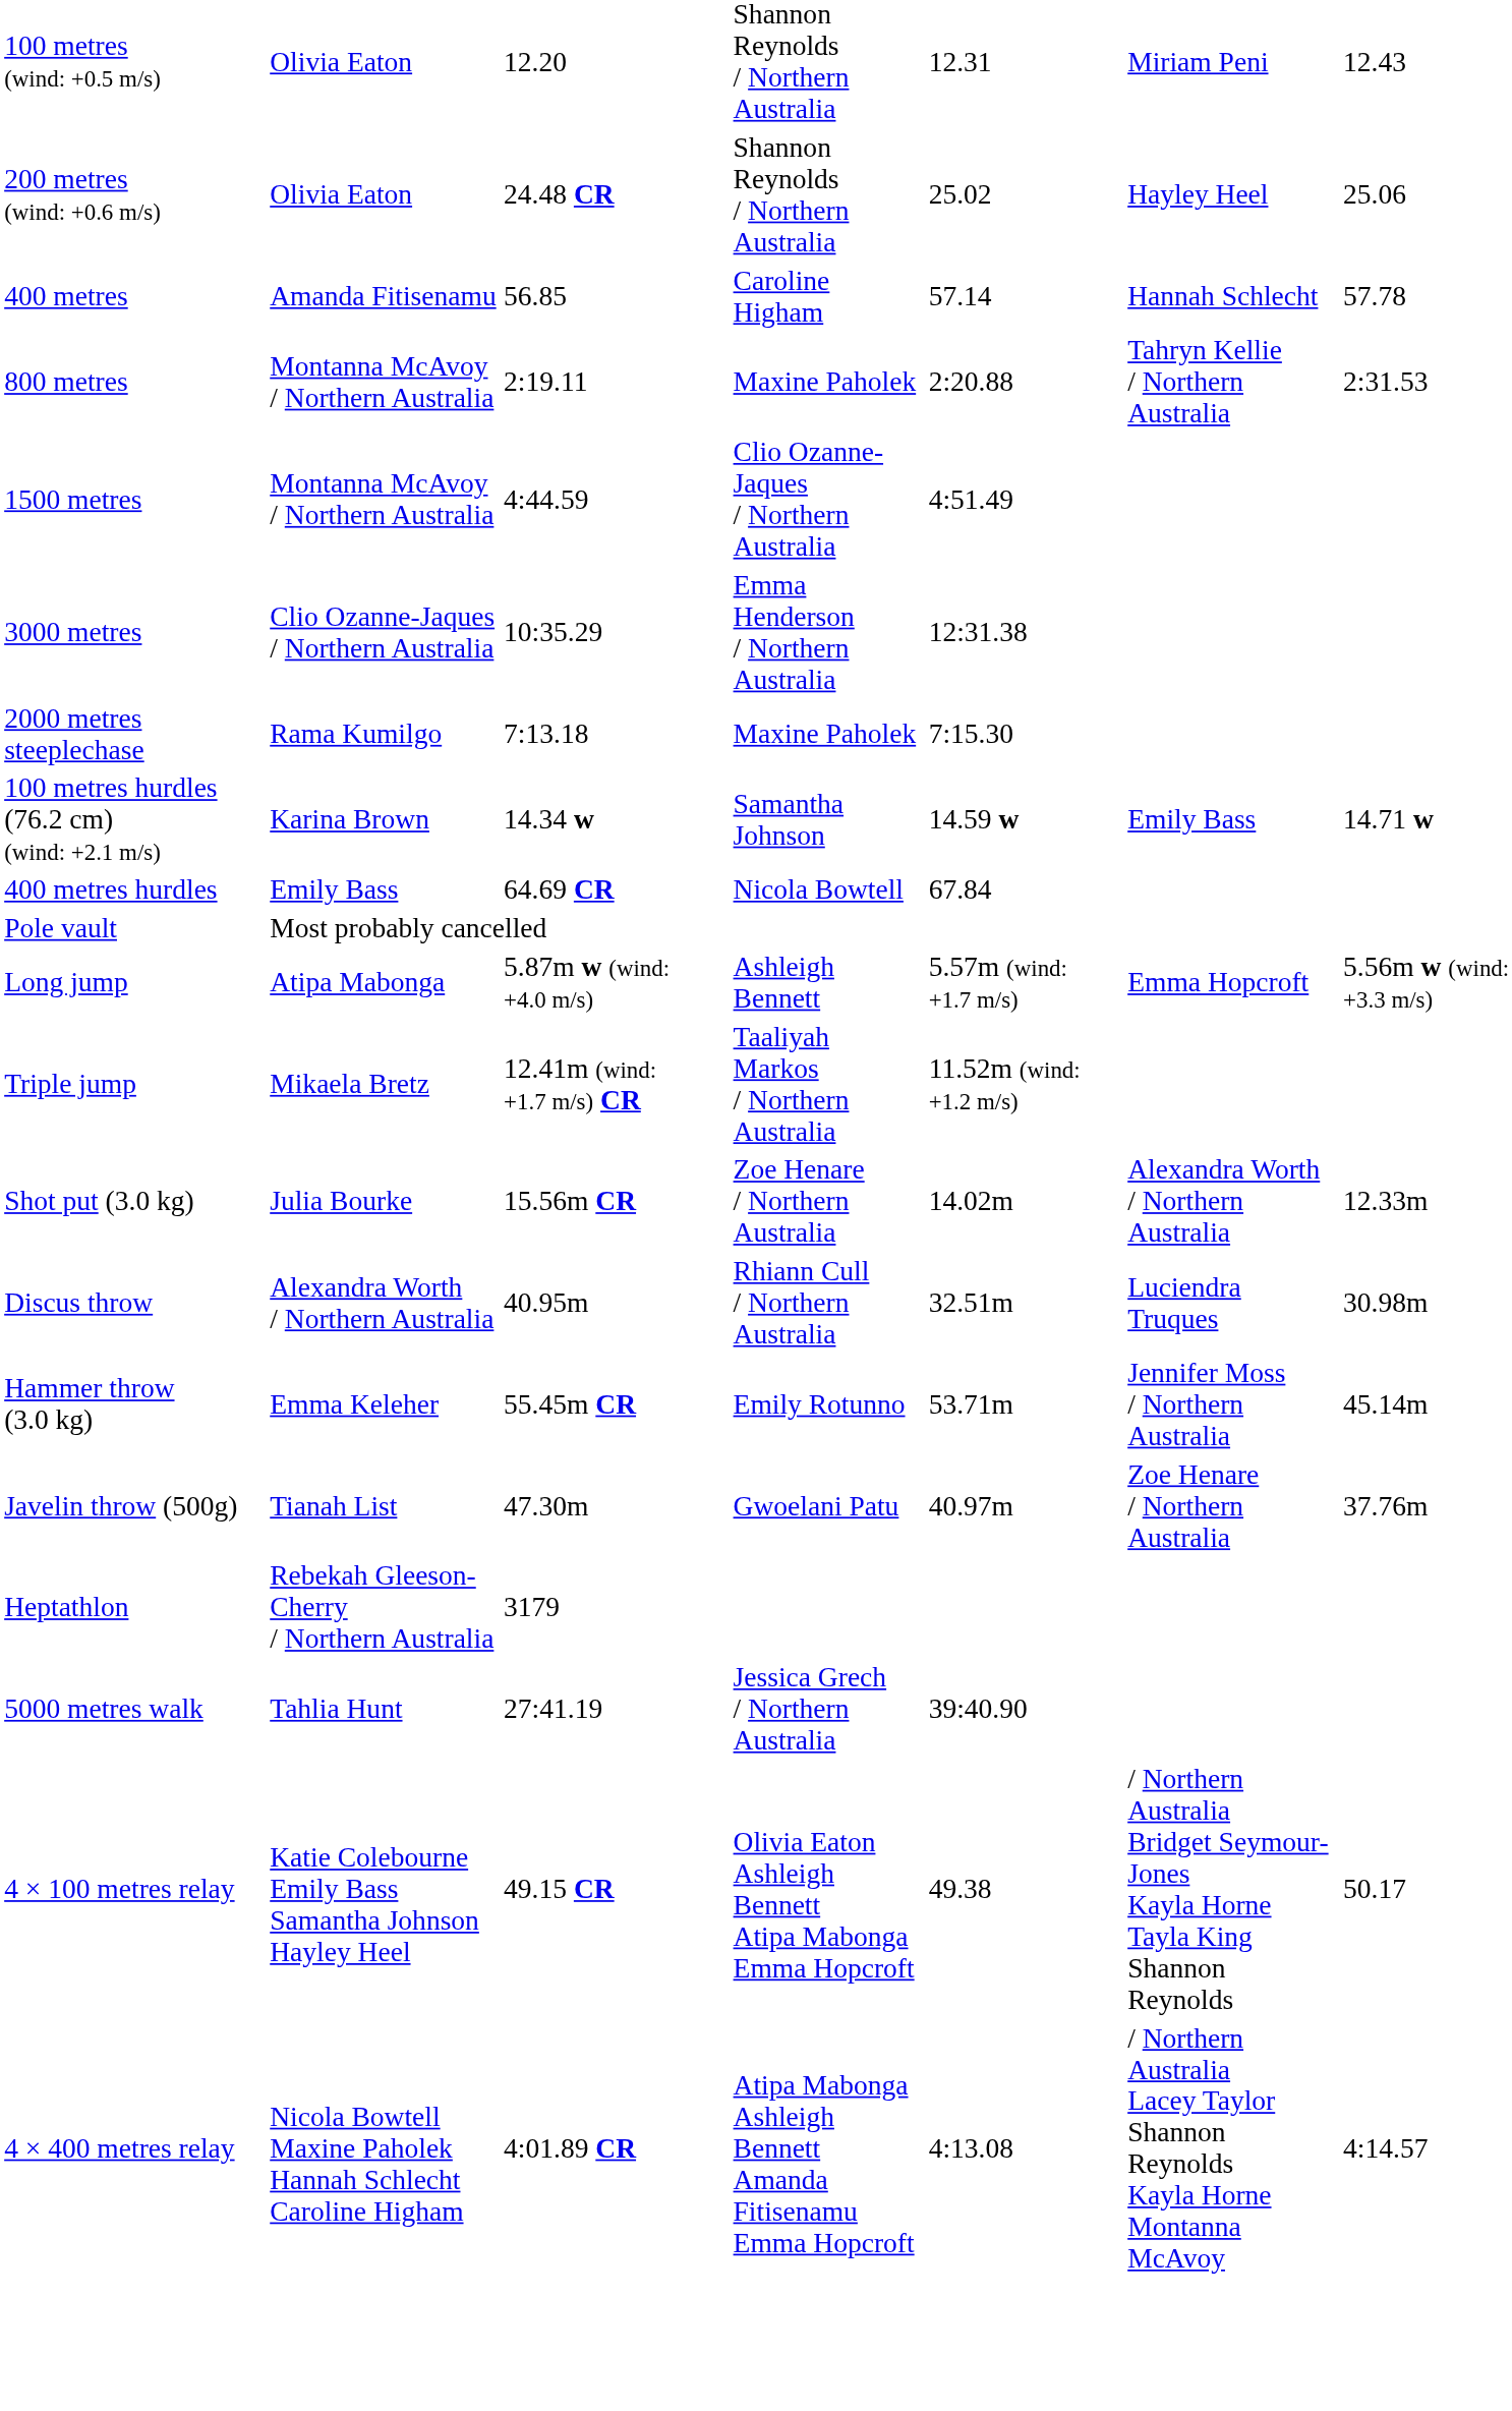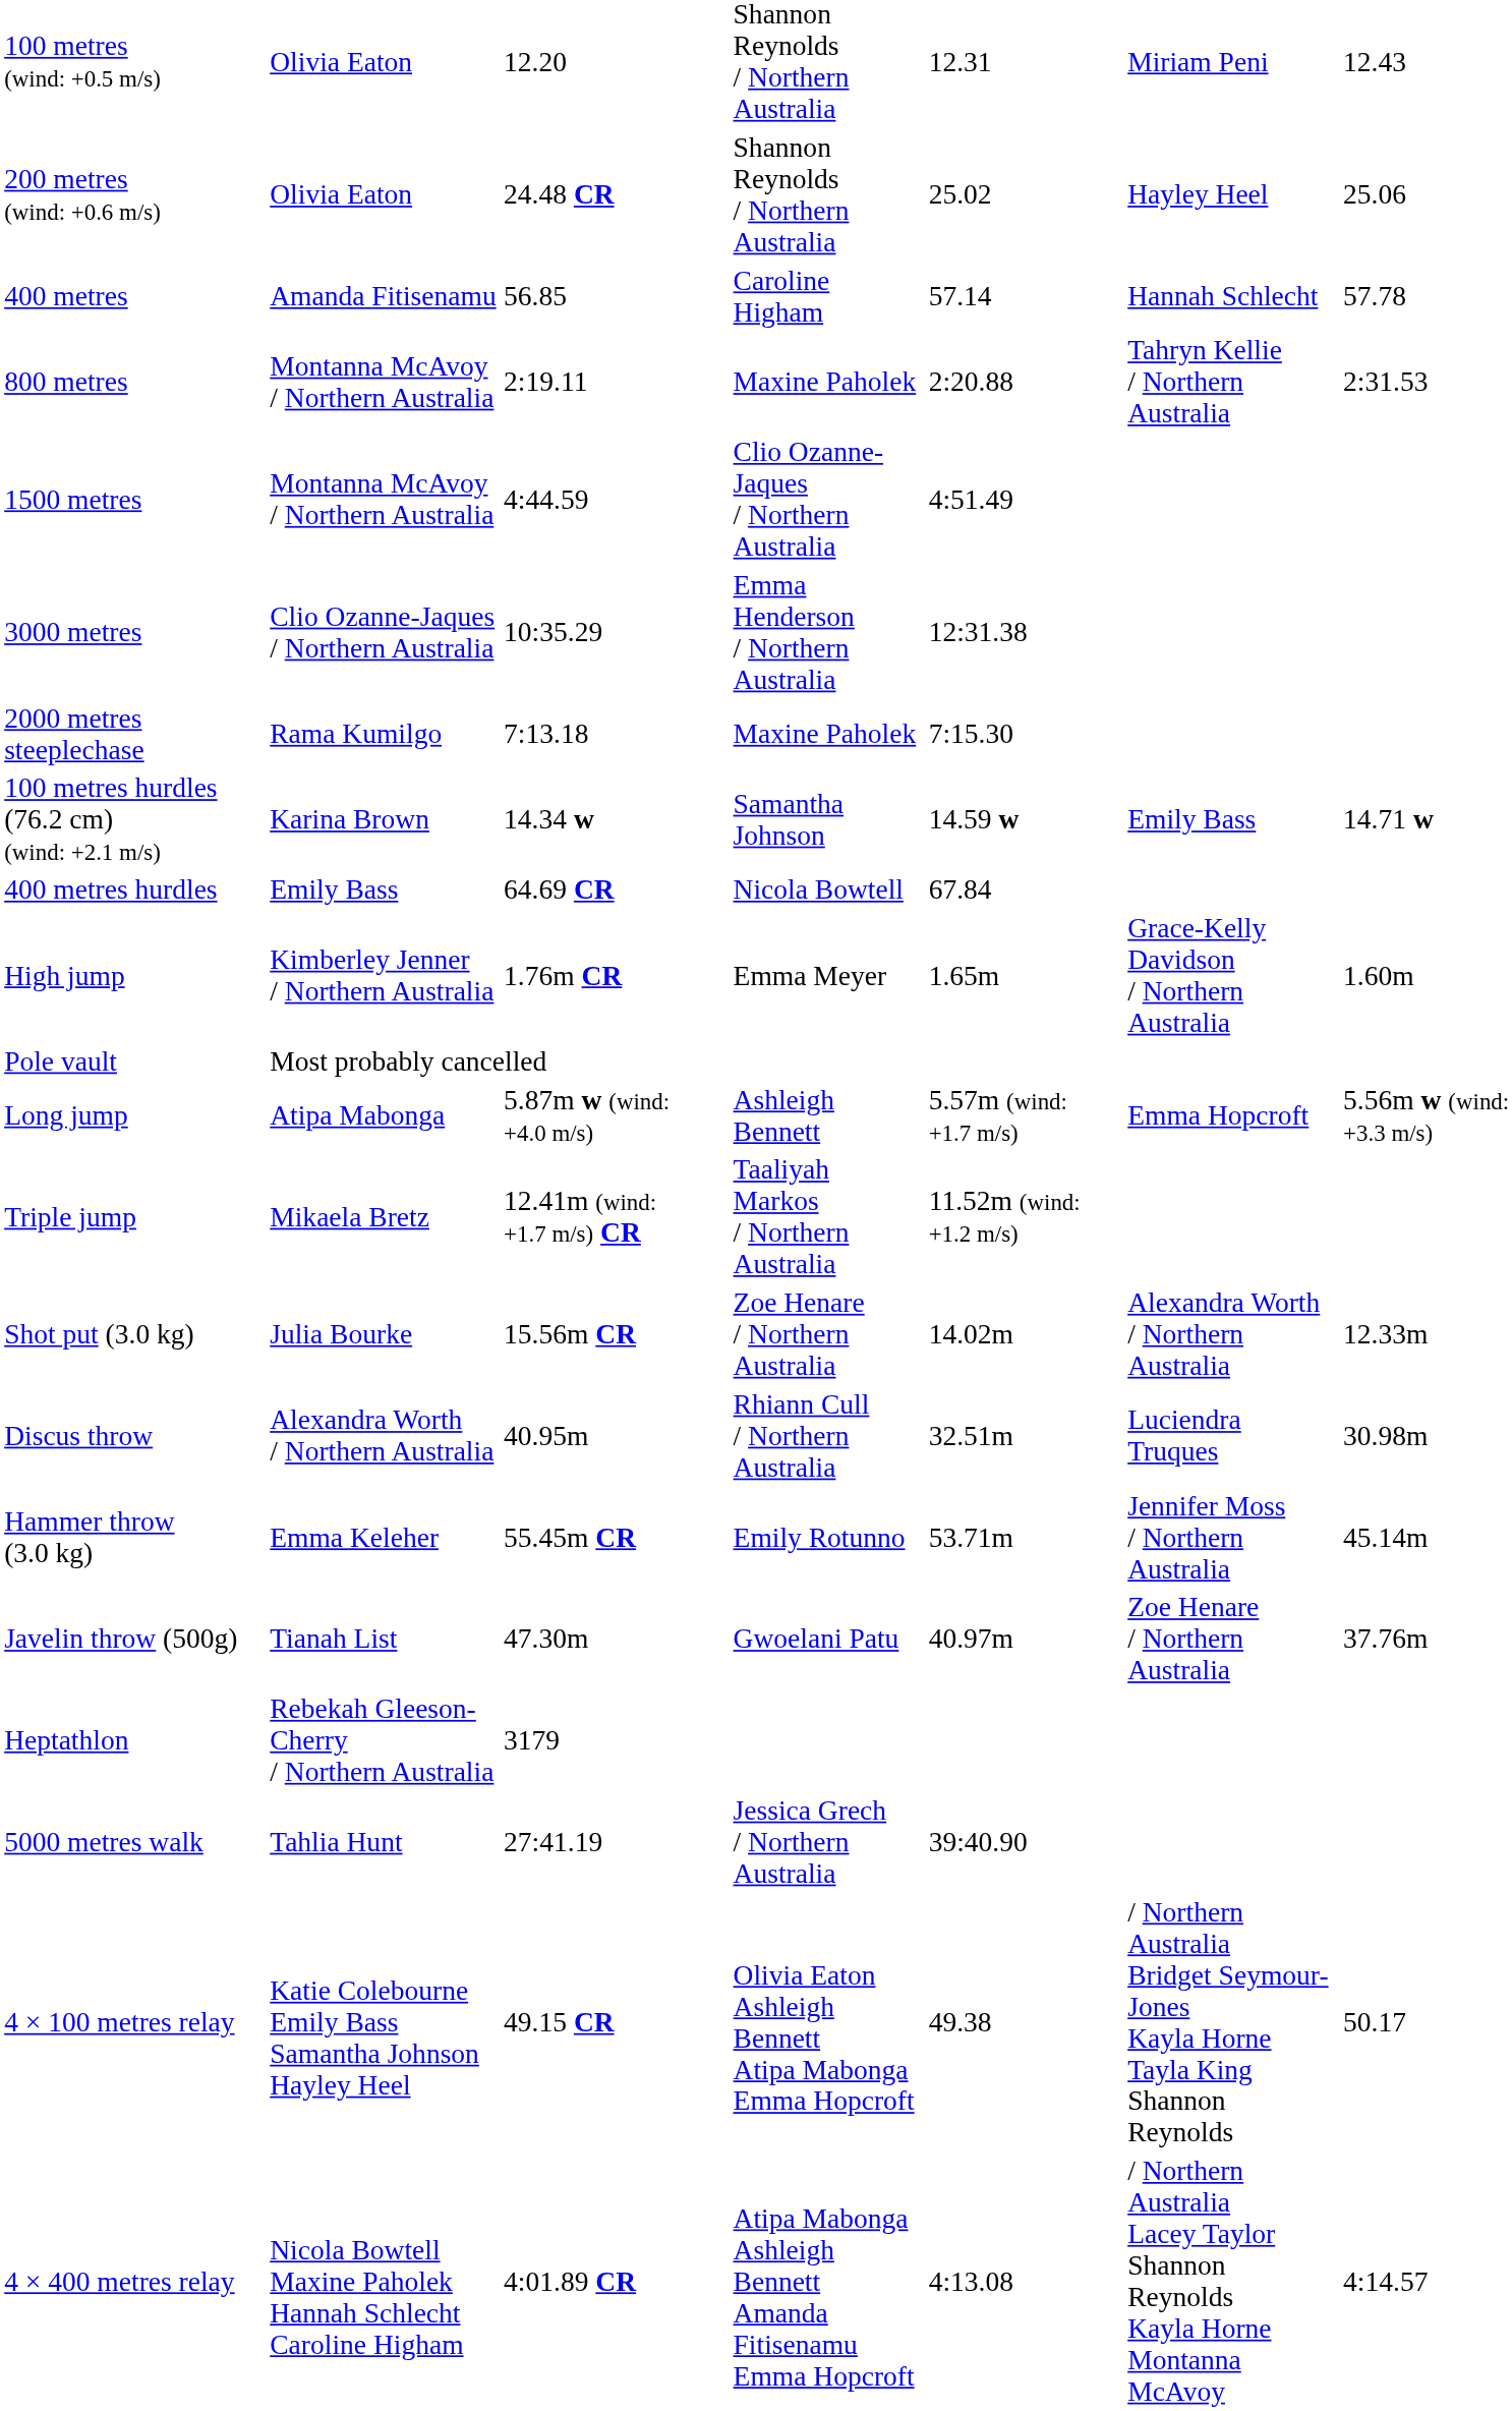 <table>
 <tr>
 <td><a href='#'>100 metres</a> <br><small>(wind: +0.5 m/s)</small></td>
 <td align=left><a href='#'>Olivia Eaton</a> <br> </td>
 <td>12.20</td>
 <td align=left>Shannon Reynolds <br> / <a href='#'>Northern Australia</a></td>
 <td>12.31</td>
 <td align=left><a href='#'>Miriam Peni</a> <br> </td>
 <td>12.43</td>
 </tr>
 <tr>
 <td><a href='#'>200 metres</a> <br><small>(wind: +0.6 m/s)</small></td>
 <td align=left><a href='#'>Olivia Eaton</a> <br> </td>
 <td>24.48 <strong><a href='#'>CR</a></strong></td>
 <td align=left>Shannon Reynolds <br> / <a href='#'>Northern Australia</a></td>
 <td>25.02</td>
 <td align=left><a href='#'>Hayley Heel</a> <br> </td>
 <td>25.06</td>
 </tr>
 <tr>
 <td><a href='#'>400 metres</a></td>
 <td align=left><a href='#'>Amanda Fitisenamu</a> <br> </td>
 <td>56.85</td>
 <td align=left><a href='#'>Caroline Higham</a> <br> </td>
 <td>57.14</td>
 <td align=left><a href='#'>Hannah Schlecht</a> <br> </td>
 <td>57.78</td>
 </tr>
 <tr>
 <td><a href='#'>800 metres</a></td>
 <td align=left><a href='#'>Montanna McAvoy</a> <br> / <a href='#'>Northern Australia</a></td>
 <td>2:19.11</td>
 <td align=left><a href='#'>Maxine Paholek</a> <br> </td>
 <td>2:20.88</td>
 <td align=left><a href='#'>Tahryn Kellie</a> <br> / <a href='#'>Northern Australia</a></td>
 <td>2:31.53</td>
 </tr>
 <tr>
 <td><a href='#'>1500 metres</a></td>
 <td align=left><a href='#'>Montanna McAvoy</a> <br> / <a href='#'>Northern Australia</a></td>
 <td>4:44.59</td>
 <td align=left><a href='#'>Clio Ozanne-Jaques</a> <br> / <a href='#'>Northern Australia</a></td>
 <td>4:51.49</td>
 <td></td>
 <td></td>
 </tr>
 <tr>
 <td><a href='#'>3000 metres</a></td>
 <td align=left><a href='#'>Clio Ozanne-Jaques</a> <br> / <a href='#'>Northern Australia</a></td>
 <td>10:35.29</td>
 <td align=left><a href='#'>Emma Henderson</a> <br> / <a href='#'>Northern Australia</a></td>
 <td>12:31.38</td>
 <td></td>
 <td></td>
 </tr>
 <tr>
 <td><a href='#'>2000 metres steeplechase</a></td>
 <td align=left><a href='#'>Rama Kumilgo</a> <br> </td>
 <td>7:13.18</td>
 <td align=left><a href='#'>Maxine Paholek</a> <br> </td>
 <td>7:15.30</td>
 <td></td>
 <td></td>
 </tr>
 <tr>
 <td><a href='#'>100 metres hurdles</a> (76.2 cm) <br><small>(wind: +2.1 m/s)</small></td>
 <td align=left><a href='#'>Karina Brown</a> <br> </td>
 <td>14.34 <strong>w</strong></td>
 <td align=left><a href='#'>Samantha Johnson</a> <br> </td>
 <td>14.59 <strong>w</strong></td>
 <td align=left><a href='#'>Emily Bass</a> <br> </td>
 <td>14.71 <strong>w</strong></td>
 </tr>
 <tr>
 <td><a href='#'>400 metres hurdles</a></td>
 <td align=left><a href='#'>Emily Bass</a> <br> </td>
 <td>64.69 <strong><a href='#'>CR</a></strong></td>
 <td align=left><a href='#'>Nicola Bowtell</a> <br> </td>
 <td>67.84</td>
 <td></td>
 <td></td>
+</tr>
+<tr>
+<td><a href='#'>High jump</a></td>
+<td align=left><a href='#'>Kimberley Jenner</a> <br> / <a href='#'>Northern Australia</a></td>
+<td>1.76m <strong><a href='#'>CR</a></strong></td>
+<td align=left>Emma Meyer <br> </td>
+<td>1.65m</td>
+<td align=left><a href='#'>Grace-Kelly Davidson</a> <br> / <a href='#'>Northern Australia</a></td>
+<td>1.60m</td>
 </tr>
 <tr>
 <td><a href='#'>Pole vault</a></td>
 <td colspan=6>Most probably cancelled</td>
 </tr>
 <tr>
 <td><a href='#'>Long jump</a></td>
 <td align=left><a href='#'>Atipa Mabonga</a> <br> </td>
 <td>5.87m <strong>w</strong> <small>(wind: +4.0 m/s)</small></td>
 <td align=left><a href='#'>Ashleigh Bennett</a> <br> </td>
 <td>5.57m <small>(wind: +1.7 m/s)</small></td>
 <td align=left><a href='#'>Emma Hopcroft</a> <br> </td>
 <td>5.56m <strong>w</strong> <small>(wind: +3.3 m/s)</small></td>
 </tr>
 <tr>
 <td><a href='#'>Triple jump</a></td>
 <td align=left><a href='#'>Mikaela Bretz</a> <br> </td>
 <td>12.41m <small>(wind: +1.7 m/s)</small> <strong><a href='#'>CR</a></strong></td>
 <td align=left><a href='#'>Taaliyah Markos</a> <br> / <a href='#'>Northern Australia</a></td>
 <td>11.52m <small>(wind: +1.2 m/s)</small></td>
 <td></td>
 <td></td>
 </tr>
 <tr>
 <td><a href='#'>Shot put</a> (3.0 kg)</td>
 <td align=left><a href='#'>Julia Bourke</a> <br> </td>
 <td>15.56m <strong><a href='#'>CR</a></strong></td>
 <td align=left><a href='#'>Zoe Henare</a> <br> / <a href='#'>Northern Australia</a></td>
 <td>14.02m</td>
 <td align=left><a href='#'>Alexandra Worth</a> <br> / <a href='#'>Northern Australia</a></td>
 <td>12.33m</td>
 </tr>
 <tr>
 <td><a href='#'>Discus throw</a></td>
 <td align=left><a href='#'>Alexandra Worth</a> <br> / <a href='#'>Northern Australia</a></td>
 <td>40.95m</td>
 <td align=left><a href='#'>Rhiann Cull</a> <br> / <a href='#'>Northern Australia</a></td>
 <td>32.51m</td>
 <td align=left><a href='#'>Luciendra Truques</a> <br> </td>
 <td>30.98m</td>
 </tr>
 <tr>
 <td><a href='#'>Hammer throw</a> (3.0 kg)</td>
 <td><a href='#'>Emma Keleher</a><br></td>
 <td>55.45m <strong><a href='#'>CR</a></strong></td>
 <td><a href='#'>Emily Rotunno</a><br></td>
 <td>53.71m</td>
 <td><a href='#'>Jennifer Moss</a> <br> / <a href='#'>Northern Australia</a></td>
 <td>45.14m</td>
 </tr>
 <tr>
 <td><a href='#'>Javelin throw</a> (500g)</td>
 <td align=left><a href='#'>Tianah List</a> <br> </td>
 <td>47.30m</td>
 <td align=left><a href='#'>Gwoelani Patu</a> <br> </td>
 <td>40.97m</td>
 <td align=left><a href='#'>Zoe Henare</a> <br> / <a href='#'>Northern Australia</a></td>
 <td>37.76m</td>
 </tr>
 <tr>
 <td><a href='#'>Heptathlon</a></td>
 <td align=left><a href='#'>Rebekah Gleeson-Cherry</a> <br> / <a href='#'>Northern Australia</a></td>
 <td>3179</td>
 <td></td>
 <td></td>
 <td></td>
 <td></td>
 </tr>
 <tr>
 <td><a href='#'>5000 metres walk</a></td>
 <td align=left><a href='#'>Tahlia Hunt</a> <br> </td>
 <td>27:41.19</td>
 <td align=left><a href='#'>Jessica Grech</a> <br> / <a href='#'>Northern Australia</a></td>
 <td>39:40.90</td>
 <td></td>
 <td></td>
 </tr>
 <tr>
 <td><a href='#'>4 × 100 metres relay</a></td>
 <td align=left> <br><a href='#'>Katie Colebourne</a><br><a href='#'>Emily Bass</a><br><a href='#'>Samantha Johnson</a><br><a href='#'>Hayley Heel</a></td>
 <td>49.15 <strong><a href='#'>CR</a></strong></td>
 <td align=left> <br><a href='#'>Olivia Eaton</a><br><a href='#'>Ashleigh Bennett</a><br><a href='#'>Atipa Mabonga</a><br><a href='#'>Emma Hopcroft</a></td>
 <td>49.38</td>
 <td align=left>/ <a href='#'>Northern Australia</a> <br><a href='#'>Bridget Seymour-Jones</a><br><a href='#'>Kayla Horne</a><br><a href='#'>Tayla King</a><br>Shannon Reynolds</td>
 <td>50.17</td>
 </tr>
 <tr>
 <td><a href='#'>4 × 400 metres relay</a></td>
 <td align=left> <br><a href='#'>Nicola Bowtell</a><br><a href='#'>Maxine Paholek</a><br><a href='#'>Hannah Schlecht</a><br><a href='#'>Caroline Higham</a></td>
 <td>4:01.89 <strong><a href='#'>CR</a></strong></td>
 <td align=left> <br><a href='#'>Atipa Mabonga</a><br><a href='#'>Ashleigh Bennett</a><br><a href='#'>Amanda Fitisenamu</a><br><a href='#'>Emma Hopcroft</a></td>
 <td>4:13.08</td>
 <td align=left>/ <a href='#'>Northern Australia</a> <br><a href='#'>Lacey Taylor</a><br>Shannon Reynolds<br><a href='#'>Kayla Horne</a><br><a href='#'>Montanna McAvoy</a></td>
 <td>4:14.57</td>
 </tr>
 </table>
